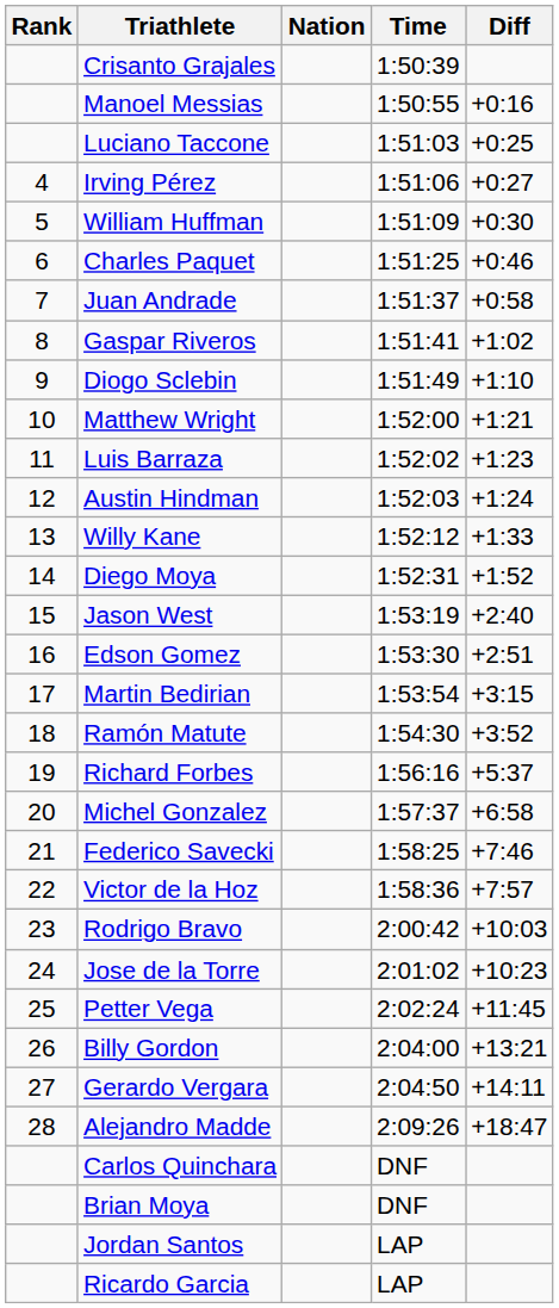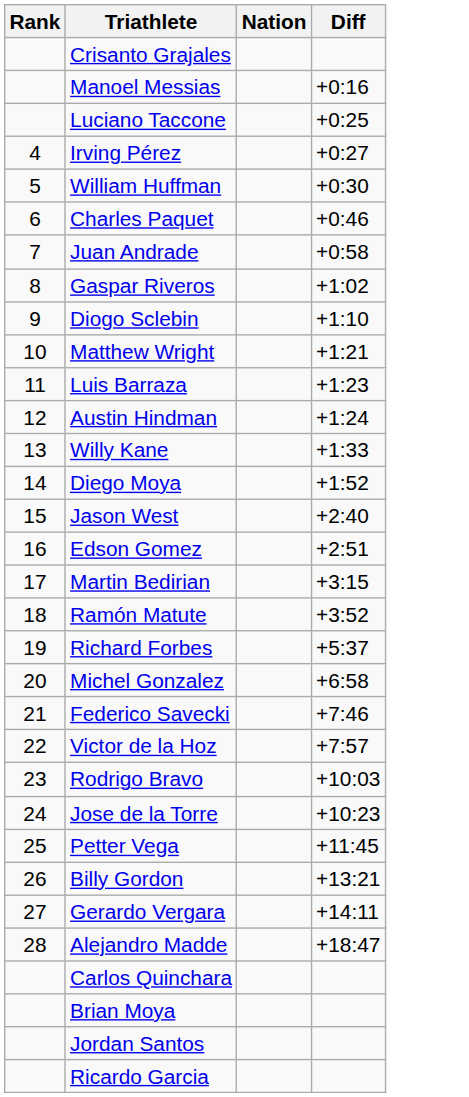 <table class="wikitable sortable" style="font-size:95%" style="width:45em;">
 <tr>
 <th>Rank</th>
 <th>Triathlete</th>
 <th>Nation</th>
-<th>Time</th>
 <th>Diff</th>
 </tr>
 <tr>
 <td align=center></td>
 <td><a href='#'>Crisanto Grajales</a></td>
 <td></td>
-<td>1:50:39</td>
 <td></td>
 </tr>
 <tr>
 <td align=center></td>
 <td><a href='#'>Manoel Messias</a></td>
 <td></td>
-<td>1:50:55</td>
 <td>+0:16</td>
 </tr>
 <tr>
 <td align=center></td>
 <td><a href='#'>Luciano Taccone</a></td>
 <td></td>
-<td>1:51:03</td>
 <td>+0:25</td>
 </tr>
 <tr>
 <td align=center>4</td>
 <td><a href='#'>Irving Pérez</a></td>
 <td></td>
-<td>1:51:06</td>
 <td>+0:27</td>
 </tr>
 <tr>
 <td align=center>5</td>
 <td><a href='#'>William Huffman</a></td>
 <td></td>
-<td>1:51:09</td>
 <td>+0:30</td>
 </tr>
 <tr>
 <td align=center>6</td>
 <td><a href='#'>Charles Paquet</a></td>
 <td></td>
-<td>1:51:25</td>
 <td>+0:46</td>
 </tr>
 <tr>
 <td align=center>7</td>
 <td><a href='#'>Juan Andrade</a></td>
 <td></td>
-<td>1:51:37</td>
 <td>+0:58</td>
 </tr>
 <tr>
 <td align=center>8</td>
 <td><a href='#'>Gaspar Riveros</a></td>
 <td></td>
-<td>1:51:41</td>
 <td>+1:02</td>
 </tr>
 <tr>
 <td align=center>9</td>
 <td><a href='#'>Diogo Sclebin</a></td>
 <td></td>
-<td>1:51:49</td>
 <td>+1:10</td>
 </tr>
 <tr>
 <td align=center>10</td>
 <td><a href='#'>Matthew Wright</a></td>
 <td></td>
-<td>1:52:00</td>
 <td>+1:21</td>
 </tr>
 <tr>
 <td align=center>11</td>
 <td><a href='#'>Luis Barraza</a></td>
 <td></td>
-<td>1:52:02</td>
 <td>+1:23</td>
 </tr>
 <tr>
 <td align=center>12</td>
 <td><a href='#'>Austin Hindman</a></td>
 <td></td>
-<td>1:52:03</td>
 <td>+1:24</td>
 </tr>
 <tr>
 <td align=center>13</td>
 <td><a href='#'>Willy Kane</a></td>
 <td></td>
-<td>1:52:12</td>
 <td>+1:33</td>
 </tr>
 <tr>
 <td align=center>14</td>
 <td><a href='#'>Diego Moya</a></td>
 <td></td>
-<td>1:52:31</td>
 <td>+1:52</td>
 </tr>
 <tr>
 <td align=center>15</td>
 <td><a href='#'>Jason West</a></td>
 <td></td>
-<td>1:53:19</td>
 <td>+2:40</td>
 </tr>
 <tr>
 <td align=center>16</td>
 <td><a href='#'>Edson Gomez</a></td>
 <td></td>
-<td>1:53:30</td>
 <td>+2:51</td>
 </tr>
 <tr>
 <td align=center>17</td>
 <td><a href='#'>Martin Bedirian</a></td>
 <td></td>
-<td>1:53:54</td>
 <td>+3:15</td>
 </tr>
 <tr>
 <td align=center>18</td>
 <td><a href='#'>Ramón Matute</a></td>
 <td></td>
-<td>1:54:30</td>
 <td>+3:52</td>
 </tr>
 <tr>
 <td align=center>19</td>
 <td><a href='#'>Richard Forbes</a></td>
 <td></td>
-<td>1:56:16</td>
 <td>+5:37</td>
 </tr>
 <tr>
 <td align=center>20</td>
 <td><a href='#'>Michel Gonzalez</a></td>
 <td></td>
-<td>1:57:37</td>
 <td>+6:58</td>
 </tr>
 <tr>
 <td align=center>21</td>
 <td><a href='#'>Federico Savecki</a></td>
 <td></td>
-<td>1:58:25</td>
 <td>+7:46</td>
 </tr>
 <tr>
 <td align=center>22</td>
 <td><a href='#'>Victor de la Hoz</a></td>
 <td></td>
-<td>1:58:36</td>
 <td>+7:57</td>
 </tr>
 <tr>
 <td align=center>23</td>
 <td><a href='#'>Rodrigo Bravo</a></td>
 <td></td>
-<td>2:00:42</td>
 <td>+10:03</td>
 </tr>
 <tr>
 <td align=center>24</td>
 <td><a href='#'>Jose de la Torre</a></td>
 <td></td>
-<td>2:01:02</td>
 <td>+10:23</td>
 </tr>
 <tr>
 <td align=center>25</td>
 <td><a href='#'>Petter Vega</a></td>
 <td></td>
-<td>2:02:24</td>
 <td>+11:45</td>
 </tr>
 <tr>
 <td align=center>26</td>
 <td><a href='#'>Billy Gordon</a></td>
 <td></td>
-<td>2:04:00</td>
 <td>+13:21</td>
 </tr>
 <tr>
 <td align=center>27</td>
 <td><a href='#'>Gerardo Vergara</a></td>
 <td></td>
-<td>2:04:50</td>
 <td>+14:11</td>
 </tr>
 <tr>
 <td align=center>28</td>
 <td><a href='#'>Alejandro Madde</a></td>
 <td></td>
-<td>2:09:26</td>
 <td>+18:47</td>
 </tr>
 <tr>
 <td align=center></td>
 <td><a href='#'>Carlos Quinchara</a></td>
 <td></td>
-<td>DNF</td>
 <td></td>
 </tr>
 <tr>
 <td align=center></td>
 <td><a href='#'>Brian Moya</a></td>
 <td></td>
-<td>DNF</td>
 <td></td>
 </tr>
 <tr>
 <td align=center></td>
 <td><a href='#'>Jordan Santos</a></td>
 <td></td>
-<td>LAP</td>
 <td></td>
 </tr>
 <tr>
 <td align=center></td>
 <td><a href='#'>Ricardo Garcia</a></td>
 <td></td>
-<td>LAP</td>
 <td></td>
 </tr>
 </table>
